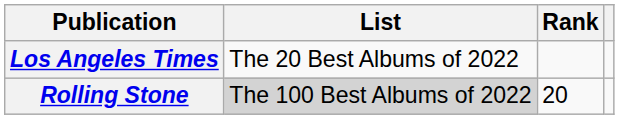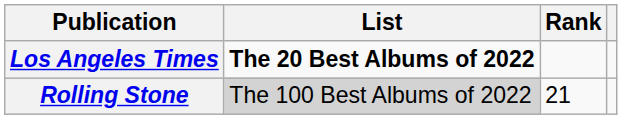 <table class="wikitable plainrowheaders">
 <tr>
 <th scope="col">Publication</th>
 <th scope="col">List</th>
 <th scope="col">Rank</th>
 <th scope="col"></th>
 </tr>
 <tr>
 <th scope="row"><em><a href='#'>Los Angeles Times</a></em></th>
-<td>The 20 Best Albums of 2022</td>
+<td><strong>The 20 Best Albums of 2022</strong></td>
 <td></td>
 <td></td>
 </tr>
 <tr>
 <th scope="row"><em><a href='#'>Rolling Stone</a></em></th>
 <td style="background: lightgrey;">The 100 Best Albums of 2022</td>
-<td>20</td>
+<td>21</td>
 <td></td>
 </tr>
 </table>
